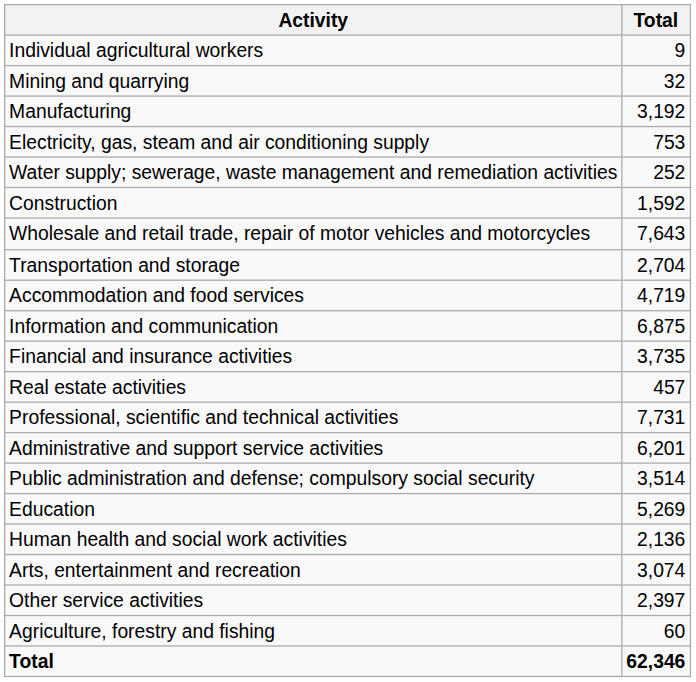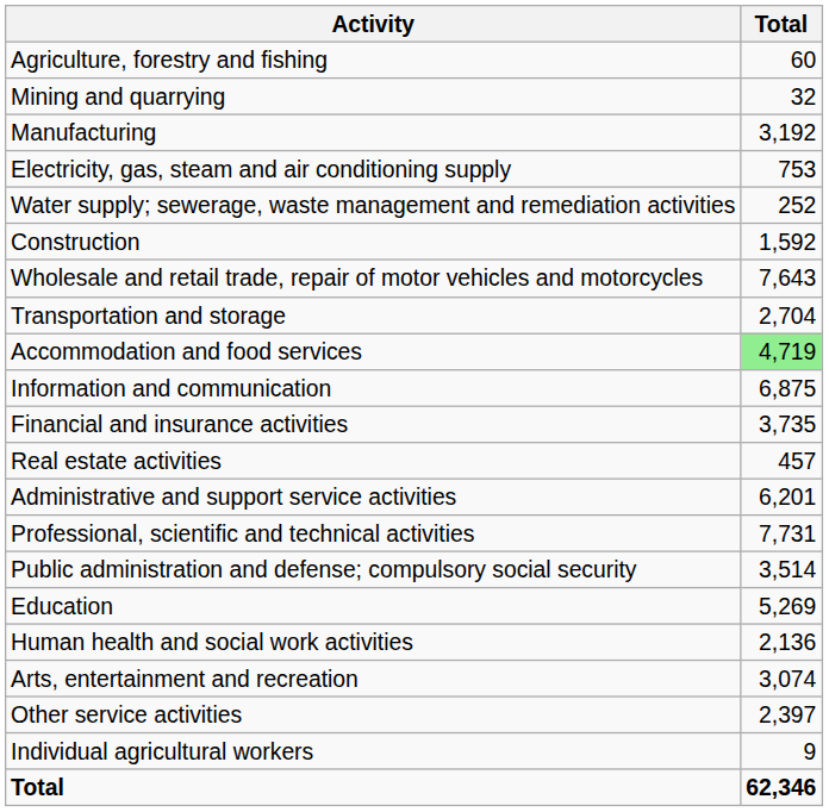 <table class="wikitable sortable" style="font-size:95%;">
 <tr>
 <th>Activity</th>
 <th>Total</th>
 </tr>
 <tr>
-<td>Individual agricultural workers</td>
-<td align="right">9</td>
+<td>Agriculture, forestry and fishing</td>
+<td align="right">60</td>
 </tr>
 <tr>
 <td>Mining and quarrying</td>
 <td align="right">32</td>
 </tr>
 <tr>
 <td>Manufacturing</td>
 <td align="right">3,192</td>
 </tr>
 <tr>
 <td>Electricity, gas, steam and air conditioning supply</td>
 <td align="right">753</td>
 </tr>
 <tr>
 <td>Water supply; sewerage, waste management and remediation activities</td>
 <td align="right">252</td>
 </tr>
 <tr>
 <td>Construction</td>
 <td align="right">1,592</td>
 </tr>
 <tr>
 <td>Wholesale and retail trade, repair of motor vehicles and motorcycles</td>
 <td align="right">7,643</td>
 </tr>
 <tr>
 <td>Transportation and storage</td>
 <td align="right">2,704</td>
 </tr>
 <tr>
 <td>Accommodation and food services</td>
-<td align="right">4,719</td>
+<td align="right" style="background: lightgreen;">4,719</td>
 </tr>
 <tr>
 <td>Information and communication</td>
 <td align="right">6,875</td>
 </tr>
 <tr>
 <td>Financial and insurance activities</td>
 <td align="right">3,735</td>
 </tr>
 <tr>
 <td>Real estate activities</td>
 <td align="right">457</td>
 </tr>
 <tr>
+<td>Administrative and support service activities</td>
+<td align="right">6,201</td>
+</tr>
+<tr>
 <td>Professional, scientific and technical activities</td>
 <td align="right">7,731</td>
-</tr>
-<tr>
-<td>Administrative and support service activities</td>
-<td align="right">6,201</td>
 </tr>
 <tr>
 <td>Public administration and defense; compulsory social security</td>
 <td align="right">3,514</td>
 </tr>
 <tr>
 <td>Education</td>
 <td align="right">5,269</td>
 </tr>
 <tr>
 <td>Human health and social work activities</td>
 <td align="right">2,136</td>
 </tr>
 <tr>
 <td>Arts, entertainment and recreation</td>
 <td align="right">3,074</td>
 </tr>
 <tr>
 <td>Other service activities</td>
 <td align="right">2,397</td>
 </tr>
 <tr>
-<td>Agriculture, forestry and fishing</td>
-<td align="right">60</td>
+<td>Individual agricultural workers</td>
+<td align="right">9</td>
 </tr>
 <tr class="sortbottom">
 <td><strong>Total</strong></td>
 <td align="right"><strong>62,346</strong></td>
 </tr>
 </table>
